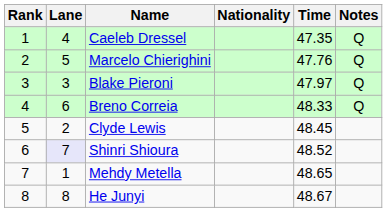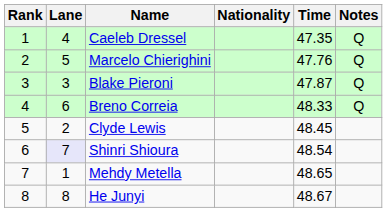 <table class="wikitable sortable" style="text-align:center">
 <tr>
 <th>Rank</th>
 <th>Lane</th>
 <th>Name</th>
 <th>Nationality</th>
 <th>Time</th>
 <th>Notes</th>
 </tr>
 <tr bgcolor=ccffcc>
 <td>1</td>
 <td>4</td>
 <td align=left><a href='#'>Caeleb Dressel</a></td>
 <td align=left></td>
 <td>47.35</td>
 <td>Q</td>
 </tr>
 <tr bgcolor=ccffcc>
 <td>2</td>
 <td>5</td>
 <td align=left><a href='#'>Marcelo Chierighini</a></td>
 <td align=left></td>
 <td>47.76</td>
 <td>Q</td>
 </tr>
 <tr bgcolor=ccffcc>
 <td>3</td>
 <td>3</td>
 <td align=left><a href='#'>Blake Pieroni</a></td>
 <td align=left></td>
-<td>47.97</td>
+<td>47.87</td>
 <td>Q</td>
 </tr>
 <tr bgcolor=ccffcc>
 <td>4</td>
 <td>6</td>
 <td align=left><a href='#'>Breno Correia</a></td>
 <td align=left></td>
 <td>48.33</td>
 <td>Q</td>
 </tr>
 <tr>
 <td>5</td>
 <td>2</td>
 <td align=left><a href='#'>Clyde Lewis</a></td>
 <td align=left></td>
 <td>48.45</td>
 <td></td>
 </tr>
 <tr>
 <td>6</td>
 <td style="background: lavender;">7</td>
 <td align=left><a href='#'>Shinri Shioura</a></td>
 <td align=left></td>
-<td>48.52</td>
+<td>48.54</td>
 <td></td>
 </tr>
 <tr>
 <td>7</td>
 <td>1</td>
 <td align=left><a href='#'>Mehdy Metella</a></td>
 <td align=left></td>
 <td>48.65</td>
 <td></td>
 </tr>
 <tr>
 <td>8</td>
 <td>8</td>
 <td align=left><a href='#'>He Junyi</a></td>
 <td align=left></td>
 <td>48.67</td>
 <td></td>
 </tr>
 </table>
